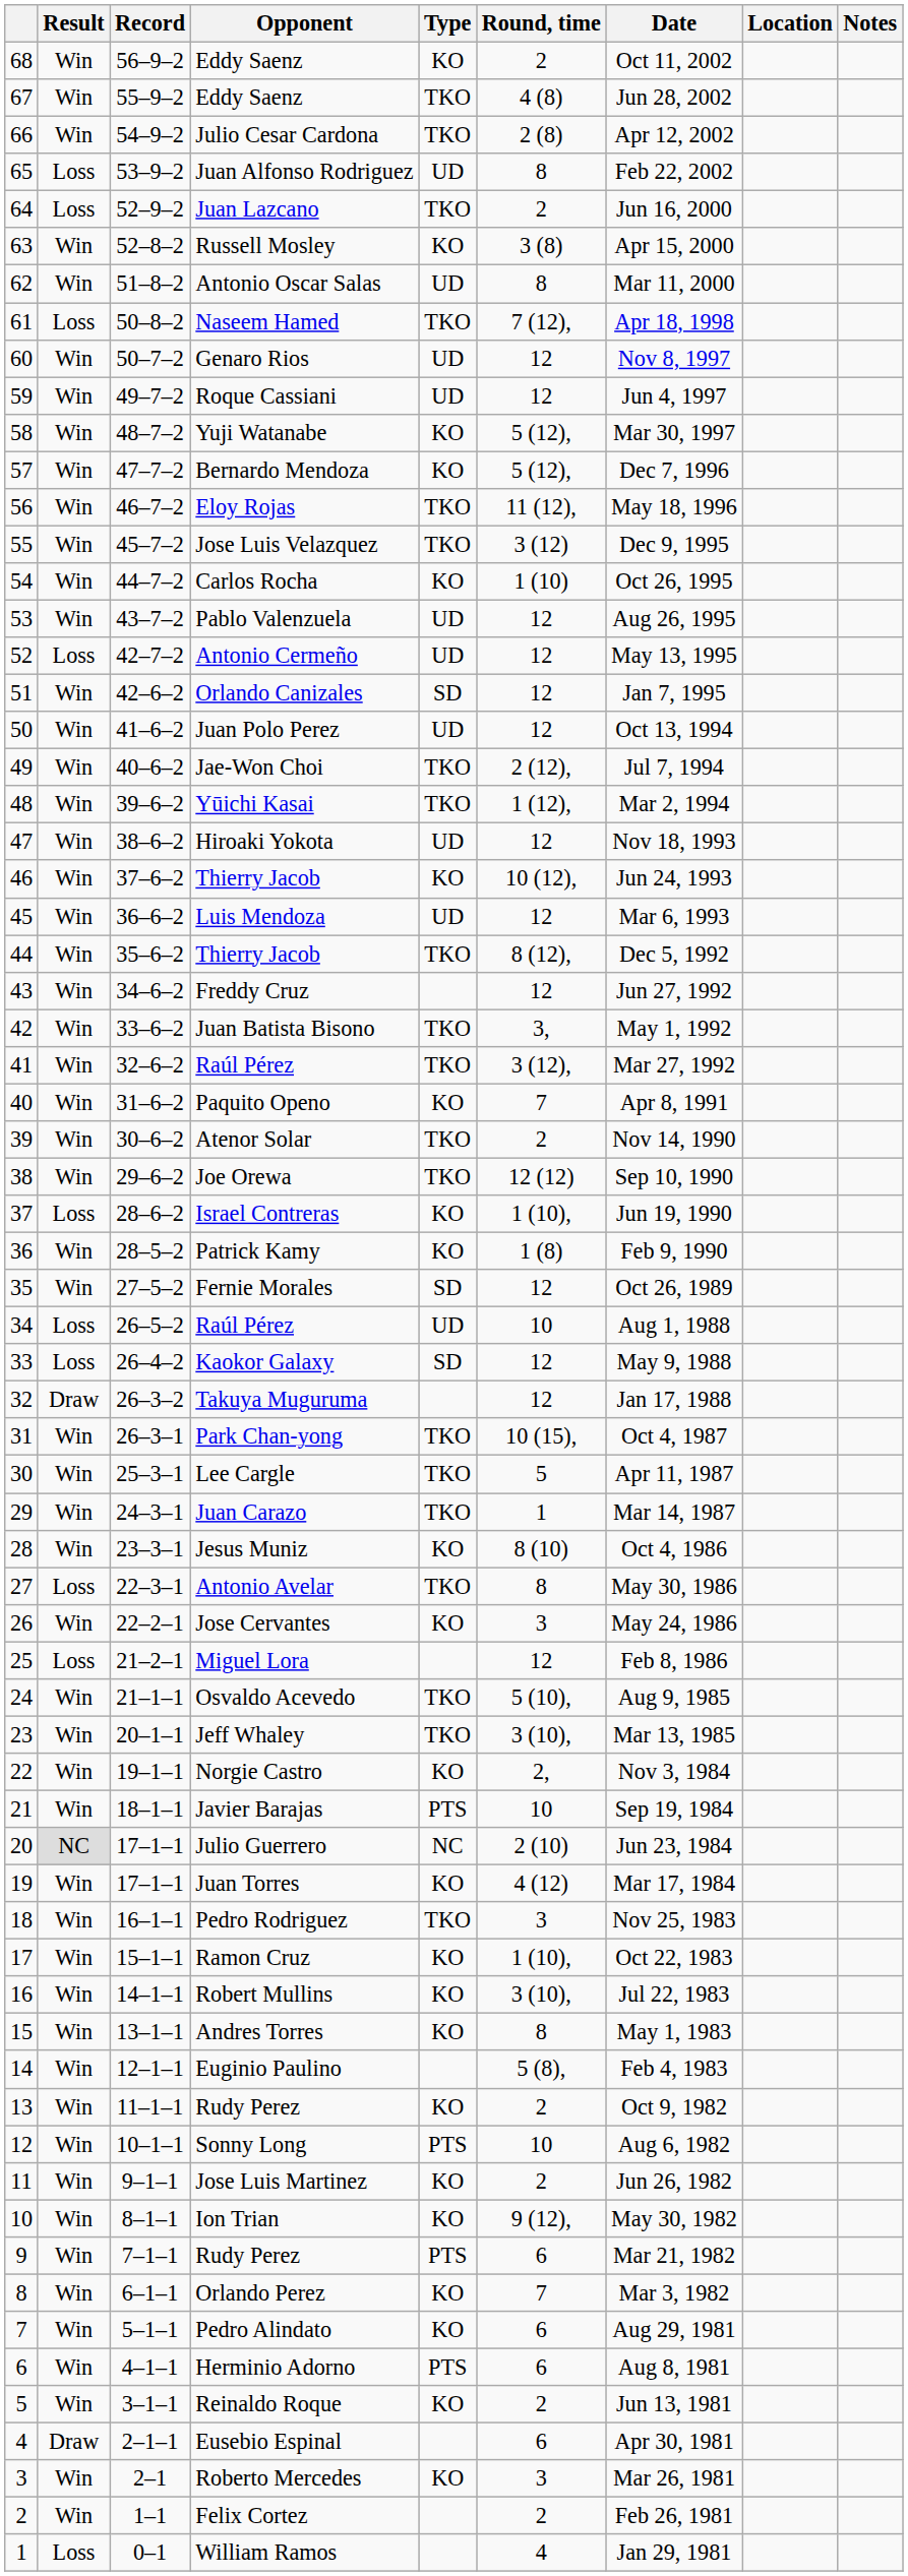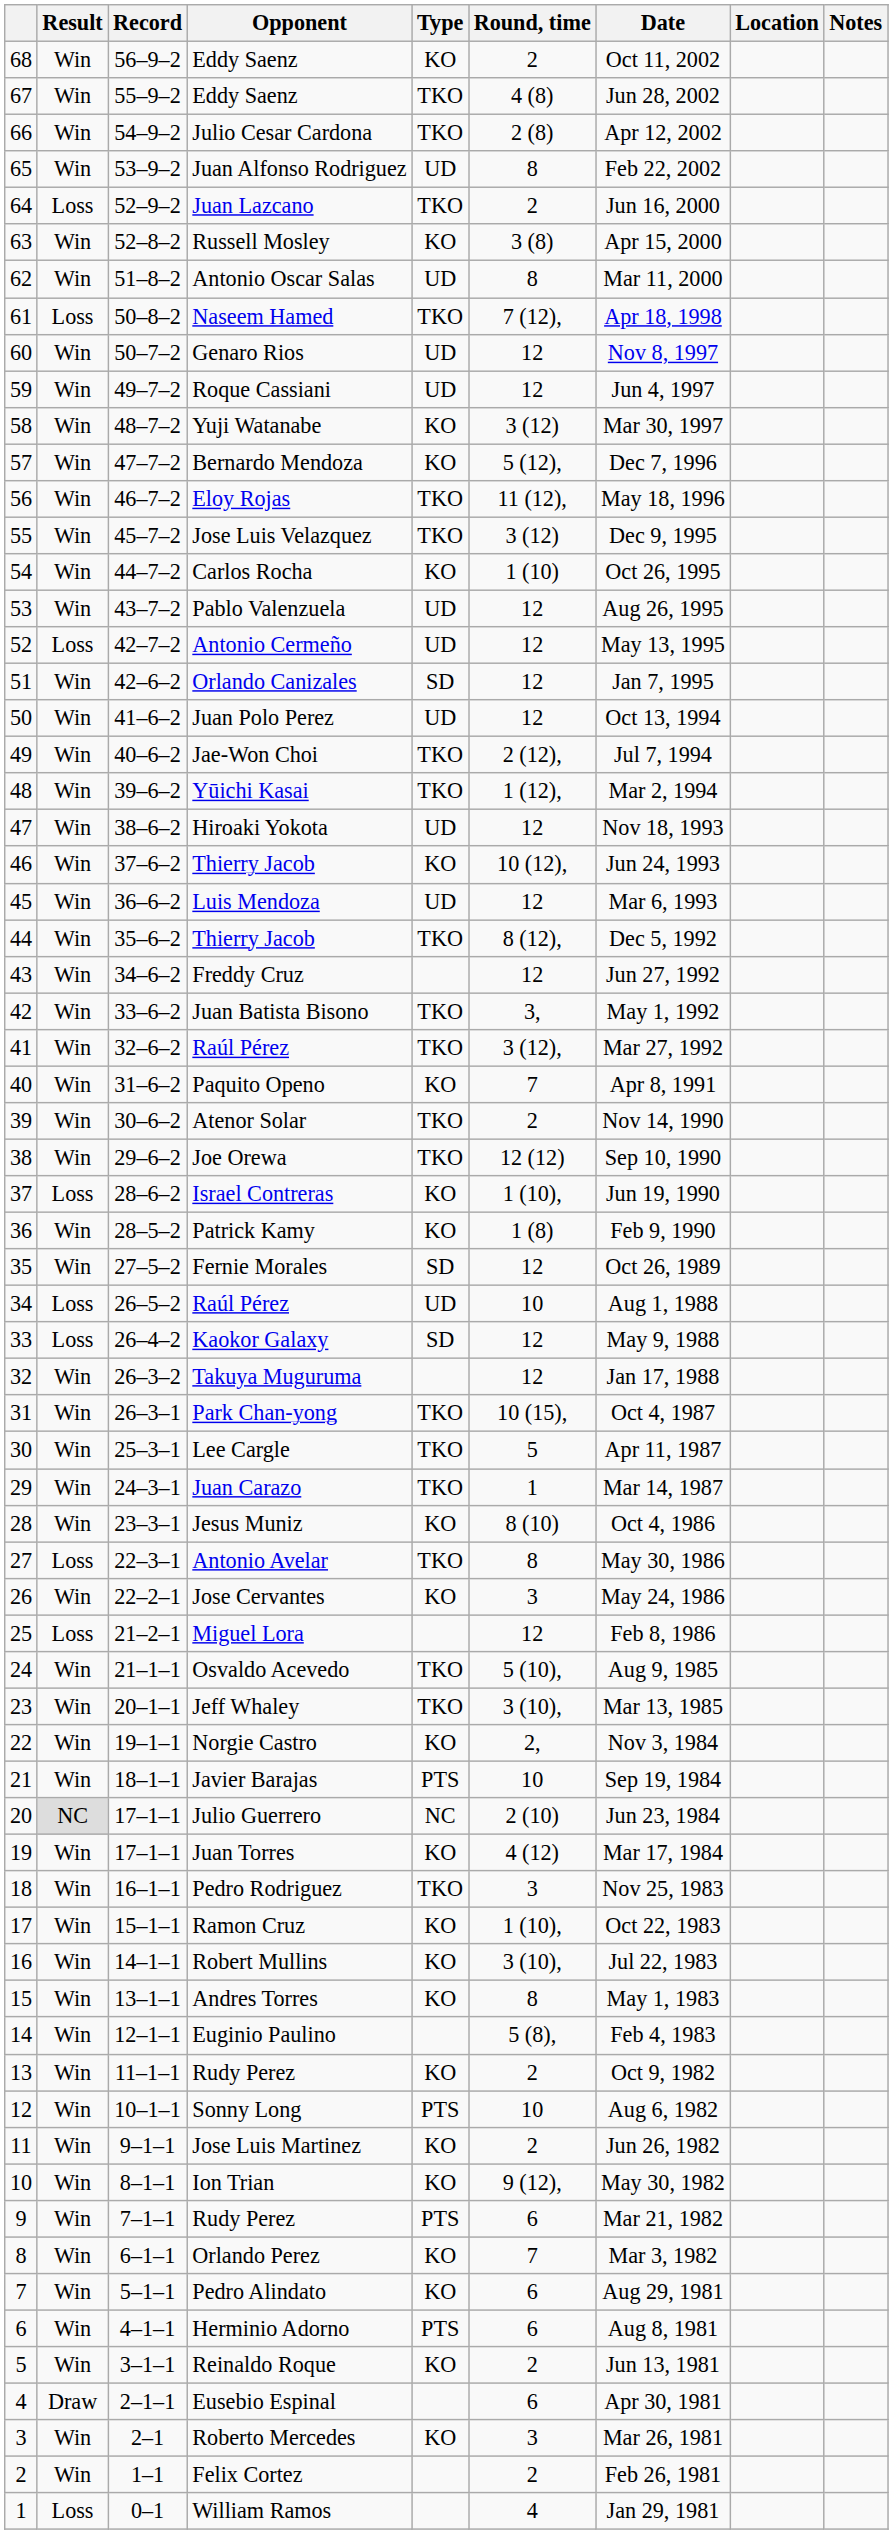 <table class="wikitable" style="text-align:center; font-size:95%">
 <tr>
 <th></th>
 <th>Result</th>
 <th>Record</th>
 <th>Opponent</th>
 <th>Type</th>
 <th>Round, time</th>
 <th>Date</th>
 <th>Location</th>
 <th>Notes</th>
 </tr>
 <tr>
 <td>68</td>
 <td>Win</td>
 <td>56–9–2 </td>
 <td align=left>Eddy Saenz</td>
 <td>KO</td>
 <td>2</td>
 <td>Oct 11, 2002</td>
 <td align=left></td>
 <td align=left></td>
 </tr>
 <tr>
 <td>67</td>
 <td>Win</td>
 <td>55–9–2 </td>
 <td align=left>Eddy Saenz</td>
 <td>TKO</td>
 <td>4 (8)</td>
 <td>Jun 28, 2002</td>
 <td align=left></td>
 <td align=left></td>
 </tr>
 <tr>
 <td>66</td>
 <td>Win</td>
 <td>54–9–2 </td>
 <td align=left>Julio Cesar Cardona</td>
 <td>TKO</td>
 <td>2 (8)</td>
 <td>Apr 12, 2002</td>
 <td align=left></td>
 <td align=left></td>
 </tr>
 <tr>
 <td>65</td>
-<td>Loss</td>
+<td>Win</td>
 <td>53–9–2 </td>
 <td align=left>Juan Alfonso Rodriguez</td>
 <td>UD</td>
 <td>8</td>
 <td>Feb 22, 2002</td>
 <td align=left></td>
 <td align=left></td>
 </tr>
 <tr>
 <td>64</td>
 <td>Loss</td>
 <td>52–9–2 </td>
 <td align=left><a href='#'>Juan Lazcano</a></td>
 <td>TKO</td>
 <td>2</td>
 <td>Jun 16, 2000</td>
 <td align=left></td>
 <td align=left></td>
 </tr>
 <tr>
 <td>63</td>
 <td>Win</td>
 <td>52–8–2 </td>
 <td align=left>Russell Mosley</td>
 <td>KO</td>
 <td>3 (8)</td>
 <td>Apr 15, 2000</td>
 <td align=left></td>
 <td align=left></td>
 </tr>
 <tr>
 <td>62</td>
 <td>Win</td>
 <td>51–8–2 </td>
 <td align=left>Antonio Oscar Salas</td>
 <td>UD</td>
 <td>8</td>
 <td>Mar 11, 2000</td>
 <td align=left></td>
 <td align=left></td>
 </tr>
 <tr>
 <td>61</td>
 <td>Loss</td>
 <td>50–8–2 </td>
 <td align=left><a href='#'>Naseem Hamed</a></td>
 <td>TKO</td>
 <td>7 (12), </td>
 <td><a href='#'>Apr 18, 1998</a></td>
 <td align=left></td>
 <td align=left></td>
 </tr>
 <tr>
 <td>60</td>
 <td>Win</td>
 <td>50–7–2 </td>
 <td align=left>Genaro Rios</td>
 <td>UD</td>
 <td>12</td>
 <td><a href='#'>Nov 8, 1997</a></td>
 <td align=left></td>
 <td align=left></td>
 </tr>
 <tr>
 <td>59</td>
 <td>Win</td>
 <td>49–7–2 </td>
 <td align=left>Roque Cassiani</td>
 <td>UD</td>
 <td>12</td>
 <td>Jun 4, 1997</td>
 <td align=left></td>
 <td align=left></td>
 </tr>
 <tr>
 <td>58</td>
 <td>Win</td>
 <td>48–7–2 </td>
 <td align=left>Yuji Watanabe</td>
 <td>KO</td>
-<td>5 (12), </td>
+<td>3 (12)</td>
 <td>Mar 30, 1997</td>
 <td align=left></td>
 <td align=left></td>
 </tr>
 <tr>
 <td>57</td>
 <td>Win</td>
 <td>47–7–2 </td>
 <td align=left>Bernardo Mendoza</td>
 <td>KO</td>
 <td>5 (12), </td>
 <td>Dec 7, 1996</td>
 <td align=left></td>
 <td align=left></td>
 </tr>
 <tr>
 <td>56</td>
 <td>Win</td>
 <td>46–7–2 </td>
 <td align=left><a href='#'>Eloy Rojas</a></td>
 <td>TKO</td>
 <td>11 (12), </td>
 <td>May 18, 1996</td>
 <td align=left></td>
 <td align=left></td>
 </tr>
 <tr>
 <td>55</td>
 <td>Win</td>
 <td>45–7–2 </td>
 <td align=left>Jose Luis Velazquez</td>
 <td>TKO</td>
 <td>3 (12)</td>
 <td>Dec 9, 1995</td>
 <td align=left></td>
 <td align=left></td>
 </tr>
 <tr>
 <td>54</td>
 <td>Win</td>
 <td>44–7–2 </td>
 <td align=left>Carlos Rocha</td>
 <td>KO</td>
 <td>1 (10)</td>
 <td>Oct 26, 1995</td>
 <td align=left></td>
 <td align=left></td>
 </tr>
 <tr>
 <td>53</td>
 <td>Win</td>
 <td>43–7–2 </td>
 <td align=left>Pablo Valenzuela</td>
 <td>UD</td>
 <td>12</td>
 <td>Aug 26, 1995</td>
 <td align=left></td>
 <td align=left></td>
 </tr>
 <tr>
 <td>52</td>
 <td>Loss</td>
 <td>42–7–2 </td>
 <td align=left><a href='#'>Antonio Cermeño</a></td>
 <td>UD</td>
 <td>12</td>
 <td>May 13, 1995</td>
 <td align=left></td>
 <td align=left></td>
 </tr>
 <tr>
 <td>51</td>
 <td>Win</td>
 <td>42–6–2 </td>
 <td align=left><a href='#'>Orlando Canizales</a></td>
 <td>SD</td>
 <td>12</td>
 <td>Jan 7, 1995</td>
 <td align=left></td>
 <td align=left></td>
 </tr>
 <tr>
 <td>50</td>
 <td>Win</td>
 <td>41–6–2 </td>
 <td align=left>Juan Polo Perez</td>
 <td>UD</td>
 <td>12</td>
 <td>Oct 13, 1994</td>
 <td align=left></td>
 <td align=left></td>
 </tr>
 <tr>
 <td>49</td>
 <td>Win</td>
 <td>40–6–2 </td>
 <td align=left>Jae-Won Choi</td>
 <td>TKO</td>
 <td>2 (12), </td>
 <td>Jul 7, 1994</td>
 <td align=left></td>
 <td align=left></td>
 </tr>
 <tr>
 <td>48</td>
 <td>Win</td>
 <td>39–6–2 </td>
 <td align=left><a href='#'>Yūichi Kasai</a></td>
 <td>TKO</td>
 <td>1 (12), </td>
 <td>Mar 2, 1994</td>
 <td align=left></td>
 <td align=left></td>
 </tr>
 <tr>
 <td>47</td>
 <td>Win</td>
 <td>38–6–2 </td>
 <td align=left>Hiroaki Yokota</td>
 <td>UD</td>
 <td>12</td>
 <td>Nov 18, 1993</td>
 <td align=left></td>
 <td align=left></td>
 </tr>
 <tr>
 <td>46</td>
 <td>Win</td>
 <td>37–6–2 </td>
 <td align=left><a href='#'>Thierry Jacob</a></td>
 <td>KO</td>
 <td>10 (12), </td>
 <td>Jun 24, 1993</td>
 <td align=left></td>
 <td align=left></td>
 </tr>
 <tr>
 <td>45</td>
 <td>Win</td>
 <td>36–6–2 </td>
 <td align=left><a href='#'>Luis Mendoza</a></td>
 <td>UD</td>
 <td>12</td>
 <td>Mar 6, 1993</td>
 <td align=left></td>
 <td align=left></td>
 </tr>
 <tr>
 <td>44</td>
 <td>Win</td>
 <td>35–6–2 </td>
 <td align=left><a href='#'>Thierry Jacob</a></td>
 <td>TKO</td>
 <td>8 (12), </td>
 <td>Dec 5, 1992</td>
 <td align=left></td>
 <td align=left></td>
 </tr>
 <tr>
 <td>43</td>
 <td>Win</td>
 <td>34–6–2 </td>
 <td align=left>Freddy Cruz</td>
 <td></td>
 <td>12</td>
 <td>Jun 27, 1992</td>
 <td align=left></td>
 <td align=left></td>
 </tr>
 <tr>
 <td>42</td>
 <td>Win</td>
 <td>33–6–2 </td>
 <td align=left>Juan Batista Bisono</td>
 <td>TKO</td>
 <td>3, </td>
 <td>May 1, 1992</td>
 <td align=left></td>
 <td align=left></td>
 </tr>
 <tr>
 <td>41</td>
 <td>Win</td>
 <td>32–6–2 </td>
 <td align=left><a href='#'>Raúl Pérez</a></td>
 <td>TKO</td>
 <td>3 (12), </td>
 <td>Mar 27, 1992</td>
 <td align=left></td>
 <td align=left></td>
 </tr>
 <tr>
 <td>40</td>
 <td>Win</td>
 <td>31–6–2 </td>
 <td align=left>Paquito Openo</td>
 <td>KO</td>
 <td>7</td>
 <td>Apr 8, 1991</td>
 <td align=left></td>
 <td align=left></td>
 </tr>
 <tr>
 <td>39</td>
 <td>Win</td>
 <td>30–6–2 </td>
 <td align=left>Atenor Solar</td>
 <td>TKO</td>
 <td>2</td>
 <td>Nov 14, 1990</td>
 <td align=left></td>
 <td align=left></td>
 </tr>
 <tr>
 <td>38</td>
 <td>Win</td>
 <td>29–6–2 </td>
 <td align=left>Joe Orewa</td>
 <td>TKO</td>
 <td>12 (12)</td>
 <td>Sep 10, 1990</td>
 <td align=left></td>
 <td align=left></td>
 </tr>
 <tr>
 <td>37</td>
 <td>Loss</td>
 <td>28–6–2 </td>
 <td align=left><a href='#'>Israel Contreras</a></td>
 <td>KO</td>
 <td>1 (10), </td>
 <td>Jun 19, 1990</td>
 <td align=left></td>
 <td align=left></td>
 </tr>
 <tr>
 <td>36</td>
 <td>Win</td>
 <td>28–5–2 </td>
 <td align=left>Patrick Kamy</td>
 <td>KO</td>
 <td>1 (8)</td>
 <td>Feb 9, 1990</td>
 <td align=left></td>
 <td align=left></td>
 </tr>
 <tr>
 <td>35</td>
 <td>Win</td>
 <td>27–5–2 </td>
 <td align=left>Fernie Morales</td>
 <td>SD</td>
 <td>12</td>
 <td>Oct 26, 1989</td>
 <td align=left></td>
 <td align=left></td>
 </tr>
 <tr>
 <td>34</td>
 <td>Loss</td>
 <td>26–5–2 </td>
 <td align=left><a href='#'>Raúl Pérez</a></td>
 <td>UD</td>
 <td>10</td>
 <td>Aug 1, 1988</td>
 <td align=left></td>
 <td align=left></td>
 </tr>
 <tr>
 <td>33</td>
 <td>Loss</td>
 <td>26–4–2 </td>
 <td align=left><a href='#'>Kaokor Galaxy</a></td>
 <td>SD</td>
 <td>12</td>
 <td>May 9, 1988</td>
 <td align=left></td>
 <td align=left></td>
 </tr>
 <tr>
 <td>32</td>
-<td>Draw</td>
+<td>Win</td>
 <td>26–3–2 </td>
 <td align=left><a href='#'>Takuya Muguruma</a></td>
 <td></td>
 <td>12</td>
 <td>Jan 17, 1988</td>
 <td align=left></td>
 <td align=left></td>
 </tr>
 <tr>
 <td>31</td>
 <td>Win</td>
 <td>26–3–1 </td>
 <td align=left><a href='#'>Park Chan-yong</a></td>
 <td>TKO</td>
 <td>10 (15), </td>
 <td>Oct 4, 1987</td>
 <td align=left></td>
 <td align=left></td>
 </tr>
 <tr>
 <td>30</td>
 <td>Win</td>
 <td>25–3–1 </td>
 <td align=left>Lee Cargle</td>
 <td>TKO</td>
 <td>5</td>
 <td>Apr 11, 1987</td>
 <td align=left></td>
 <td align=left></td>
 </tr>
 <tr>
 <td>29</td>
 <td>Win</td>
 <td>24–3–1 </td>
 <td align=left><a href='#'>Juan Carazo</a></td>
 <td>TKO</td>
 <td>1</td>
 <td>Mar 14, 1987</td>
 <td align=left></td>
 <td align=left></td>
 </tr>
 <tr>
 <td>28</td>
 <td>Win</td>
 <td>23–3–1 </td>
 <td align=left>Jesus Muniz</td>
 <td>KO</td>
 <td>8 (10)</td>
 <td>Oct 4, 1986</td>
 <td align=left></td>
 <td align=left></td>
 </tr>
 <tr>
 <td>27</td>
 <td>Loss</td>
 <td>22–3–1 </td>
 <td align=left><a href='#'>Antonio Avelar</a></td>
 <td>TKO</td>
 <td>8</td>
 <td>May 30, 1986</td>
 <td align=left></td>
 <td align=left></td>
 </tr>
 <tr>
 <td>26</td>
 <td>Win</td>
 <td>22–2–1 </td>
 <td align=left>Jose Cervantes</td>
 <td>KO</td>
 <td>3</td>
 <td>May 24, 1986</td>
 <td align=left></td>
 <td align=left></td>
 </tr>
 <tr>
 <td>25</td>
 <td>Loss</td>
 <td>21–2–1 </td>
 <td align=left><a href='#'>Miguel Lora</a></td>
 <td></td>
 <td>12</td>
 <td>Feb 8, 1986</td>
 <td align=left></td>
 <td align=left></td>
 </tr>
 <tr>
 <td>24</td>
 <td>Win</td>
 <td>21–1–1 </td>
 <td align=left>Osvaldo Acevedo</td>
 <td>TKO</td>
 <td>5 (10), </td>
 <td>Aug 9, 1985</td>
 <td align=left></td>
 <td align=left></td>
 </tr>
 <tr>
 <td>23</td>
 <td>Win</td>
 <td>20–1–1 </td>
 <td align=left>Jeff Whaley</td>
 <td>TKO</td>
 <td>3 (10), </td>
 <td>Mar 13, 1985</td>
 <td align=left></td>
 <td align=left></td>
 </tr>
 <tr>
 <td>22</td>
 <td>Win</td>
 <td>19–1–1 </td>
 <td align=left>Norgie Castro</td>
 <td>KO</td>
 <td>2, </td>
 <td>Nov 3, 1984</td>
 <td align=left></td>
 <td align=left></td>
 </tr>
 <tr>
 <td>21</td>
 <td>Win</td>
 <td>18–1–1 </td>
 <td align=left>Javier Barajas</td>
 <td>PTS</td>
 <td>10</td>
 <td>Sep 19, 1984</td>
 <td align=left></td>
 <td align=left></td>
 </tr>
 <tr>
 <td>20</td>
 <td style="background:#DDD">NC</td>
 <td>17–1–1 </td>
 <td align=left>Julio Guerrero</td>
 <td>NC</td>
 <td>2 (10)</td>
 <td>Jun 23, 1984</td>
 <td align=left></td>
 <td align=left></td>
 </tr>
 <tr>
 <td>19</td>
 <td>Win</td>
 <td>17–1–1</td>
 <td align=left>Juan Torres</td>
 <td>KO</td>
 <td>4 (12)</td>
 <td>Mar 17, 1984</td>
 <td align=left></td>
 <td align=left></td>
 </tr>
 <tr>
 <td>18</td>
 <td>Win</td>
 <td>16–1–1</td>
 <td align=left>Pedro Rodriguez</td>
 <td>TKO</td>
 <td>3</td>
 <td>Nov 25, 1983</td>
 <td align=left></td>
 <td align=left></td>
 </tr>
 <tr>
 <td>17</td>
 <td>Win</td>
 <td>15–1–1</td>
 <td align=left>Ramon Cruz</td>
 <td>KO</td>
 <td>1 (10), </td>
 <td>Oct 22, 1983</td>
 <td align=left></td>
 <td align=left></td>
 </tr>
 <tr>
 <td>16</td>
 <td>Win</td>
 <td>14–1–1</td>
 <td align=left>Robert Mullins</td>
 <td>KO</td>
 <td>3 (10), </td>
 <td>Jul 22, 1983</td>
 <td align=left></td>
 <td align=left></td>
 </tr>
 <tr>
 <td>15</td>
 <td>Win</td>
 <td>13–1–1</td>
 <td align=left>Andres Torres</td>
 <td>KO</td>
 <td>8</td>
 <td>May 1, 1983</td>
 <td align=left></td>
 <td align=left></td>
 </tr>
 <tr>
 <td>14</td>
 <td>Win</td>
 <td>12–1–1</td>
 <td align=left>Euginio Paulino</td>
 <td></td>
 <td>5 (8), </td>
 <td>Feb 4, 1983</td>
 <td align=left></td>
 <td align=left></td>
 </tr>
 <tr>
 <td>13</td>
 <td>Win</td>
 <td>11–1–1</td>
 <td align=left>Rudy Perez</td>
 <td>KO</td>
 <td>2</td>
 <td>Oct 9, 1982</td>
 <td align=left></td>
 <td align=left></td>
 </tr>
 <tr>
 <td>12</td>
 <td>Win</td>
 <td>10–1–1</td>
 <td align=left>Sonny Long</td>
 <td>PTS</td>
 <td>10</td>
 <td>Aug 6, 1982</td>
 <td align=left></td>
 <td align=left></td>
 </tr>
 <tr>
 <td>11</td>
 <td>Win</td>
 <td>9–1–1</td>
 <td align=left>Jose Luis Martinez</td>
 <td>KO</td>
 <td>2</td>
 <td>Jun 26, 1982</td>
 <td align=left></td>
 <td align=left></td>
 </tr>
 <tr>
 <td>10</td>
 <td>Win</td>
 <td>8–1–1</td>
 <td align=left>Ion Trian</td>
 <td>KO</td>
 <td>9 (12), </td>
 <td>May 30, 1982</td>
 <td align=left></td>
 <td align=left></td>
 </tr>
 <tr>
 <td>9</td>
 <td>Win</td>
 <td>7–1–1</td>
 <td align=left>Rudy Perez</td>
 <td>PTS</td>
 <td>6</td>
 <td>Mar 21, 1982</td>
 <td align=left></td>
 <td align=left></td>
 </tr>
 <tr>
 <td>8</td>
 <td>Win</td>
 <td>6–1–1</td>
 <td align=left>Orlando Perez</td>
 <td>KO</td>
 <td>7</td>
 <td>Mar 3, 1982</td>
 <td align=left></td>
 <td align=left></td>
 </tr>
 <tr>
 <td>7</td>
 <td>Win</td>
 <td>5–1–1</td>
 <td align=left>Pedro Alindato</td>
 <td>KO</td>
 <td>6</td>
 <td>Aug 29, 1981</td>
 <td align=left></td>
 <td align=left></td>
 </tr>
 <tr>
 <td>6</td>
 <td>Win</td>
 <td>4–1–1</td>
 <td align=left>Herminio Adorno</td>
 <td>PTS</td>
 <td>6</td>
 <td>Aug 8, 1981</td>
 <td align=left></td>
 <td align=left></td>
 </tr>
 <tr>
 <td>5</td>
 <td>Win</td>
 <td>3–1–1</td>
 <td align=left>Reinaldo Roque</td>
 <td>KO</td>
 <td>2</td>
 <td>Jun 13, 1981</td>
 <td align=left></td>
 <td align=left></td>
 </tr>
 <tr>
 <td>4</td>
 <td>Draw</td>
 <td>2–1–1</td>
 <td align=left>Eusebio Espinal</td>
 <td></td>
 <td>6</td>
 <td>Apr 30, 1981</td>
 <td align=left></td>
 <td align=left></td>
 </tr>
 <tr>
 <td>3</td>
 <td>Win</td>
 <td>2–1</td>
 <td align=left>Roberto Mercedes</td>
 <td>KO</td>
 <td>3</td>
 <td>Mar 26, 1981</td>
 <td align=left></td>
 <td align=left></td>
 </tr>
 <tr>
 <td>2</td>
 <td>Win</td>
 <td>1–1</td>
 <td align=left>Felix Cortez</td>
 <td></td>
 <td>2</td>
 <td>Feb 26, 1981</td>
 <td align=left></td>
 <td align=left></td>
 </tr>
 <tr>
 <td>1</td>
 <td>Loss</td>
 <td>0–1</td>
 <td align=left>William Ramos</td>
 <td></td>
 <td>4</td>
 <td>Jan 29, 1981</td>
 <td align=left></td>
 <td align=left></td>
 </tr>
 </table>
